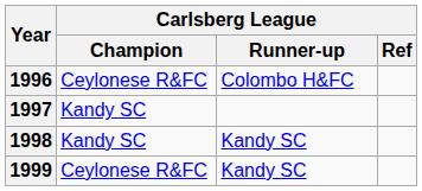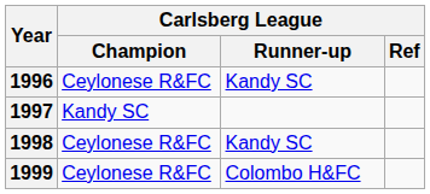 <table class="wikitable sortable">
 <tr>
 <th rowspan=2>Year</th>
 <th colspan=4>Carlsberg League</th>
 </tr>
 <tr>
 <th style="width:8em;">Champion</th>
 <th style="width:8em;">Runner-up</th>
 <th class="unsortable">Ref</th>
 </tr>
 <tr>
 <th>1996</th>
 <td><a href='#'>Ceylonese R&FC</a></td>
-<td><a href='#'>Colombo H&FC</a></td>
+<td><a href='#'>Kandy SC</a></td>
 <td></td>
 </tr>
 <tr>
 <th>1997</th>
 <td><a href='#'>Kandy SC</a></td>
 <td></td>
 <td></td>
 </tr>
 <tr>
 <th>1998</th>
-<td><a href='#'>Kandy SC</a></td>
+<td><a href='#'>Ceylonese R&FC</a></td>
 <td><a href='#'>Kandy SC</a></td>
 <td></td>
 </tr>
 <tr>
 <th>1999</th>
 <td><a href='#'>Ceylonese R&FC</a></td>
-<td><a href='#'>Kandy SC</a></td>
+<td><a href='#'>Colombo H&FC</a></td>
 <td></td>
 </tr>
 </table>
